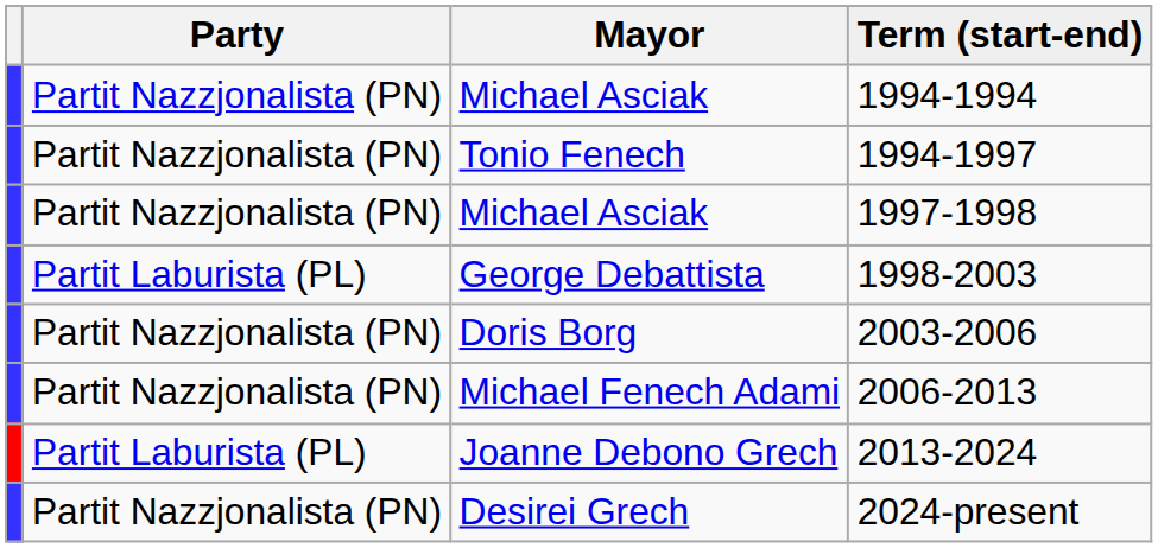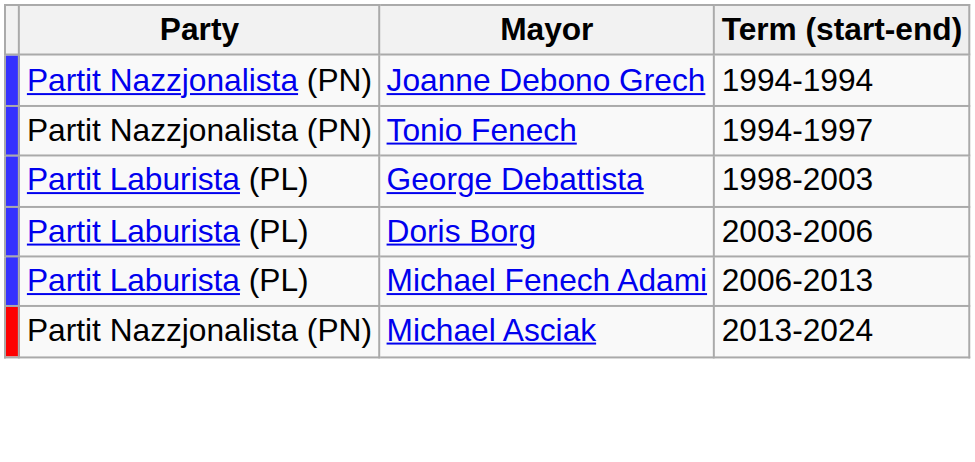 <table class="wikitable">
 <tr style="font-weight:bold; text-align:center; background-color:#EFEFEF;">
 <th style="vertical-align:middle;"></th>
 <th style="vertical-align:middle;">Party</th>
 <th style="vertical-align:middle;">Mayor</th>
 <th style="background-color:#efefef; text-align:left;">Term (start-end)</th>
 </tr>
 <tr>
 <td style="vertical-align:middle; background-color:#3531FF;"></td>
 <td style="vertical-align:middle;"><a href='#'>Partit Nazzjonalista</a> (PN)</td>
-<td style="vertical-align:middle;"><a href='#'>Michael Asciak</a></td>
+<td style="vertical-align:middle;"><a href='#'>Joanne Debono Grech</a></td>
 <td>1994-1994</td>
 </tr>
 <tr>
 <td style="vertical-align:middle; background-color:#3531FF;"></td>
 <td style="vertical-align:middle;">Partit Nazzjonalista (PN)</td>
 <td style="vertical-align:middle;"><a href='#'>Tonio Fenech</a></td>
 <td>1994-1997</td>
 </tr>
 <tr>
 <td style="vertical-align:middle; background-color:#3531FF;"></td>
-<td>Partit Nazzjonalista (PN)</td>
-<td style="vertical-align:middle;"><a href='#'>Michael Asciak</a></td>
-<td>1997-1998</td>
-</tr>
-<tr>
-<td style="vertical-align:middle; background-color:#3531FF;"></td>
 <td style="vertical-align:middle;"><a href='#'>Partit Laburista</a> (PL)</td>
 <td style="vertical-align:middle;"><a href='#'>George Debattista</a></td>
 <td>1998-2003</td>
 </tr>
 <tr>
 <td style="vertical-align:middle; background-color:#3531FF;"></td>
-<td>Partit Nazzjonalista (PN)</td>
+<td style="vertical-align:middle;"><a href='#'>Partit Laburista</a> (PL)</td>
 <td style="vertical-align:middle;"><a href='#'>Doris Borg</a></td>
 <td>2003-2006</td>
 </tr>
 <tr>
 <td style="vertical-align:middle; background-color:#3531FF;"></td>
-<td>Partit Nazzjonalista (PN)</td>
+<td style="vertical-align:middle;"><a href='#'>Partit Laburista</a> (PL)</td>
 <td style="vertical-align:middle;"><a href='#'>Michael Fenech Adami</a></td>
 <td>2006-2013</td>
 </tr>
 <tr>
 <td style="vertical-align:middle; background-color:#FE0000;"></td>
-<td style="vertical-align:middle;"><a href='#'>Partit Laburista</a> (PL)</td>
-<td style="vertical-align:middle;"><a href='#'>Joanne Debono Grech</a></td>
+<td>Partit Nazzjonalista (PN)</td>
+<td style="vertical-align:middle;"><a href='#'>Michael Asciak</a></td>
 <td>2013-2024</td>
 </tr>
-<tr>
-<td style="vertical-align:middle; background-color:#3531FF;"></td>
-<td>Partit Nazzjonalista (PN)</td>
-<td style="vertical-align:middle;"><a href='#'>Desirei Grech</a></td>
-<td>2024-present</td>
-</tr>
 </table>
